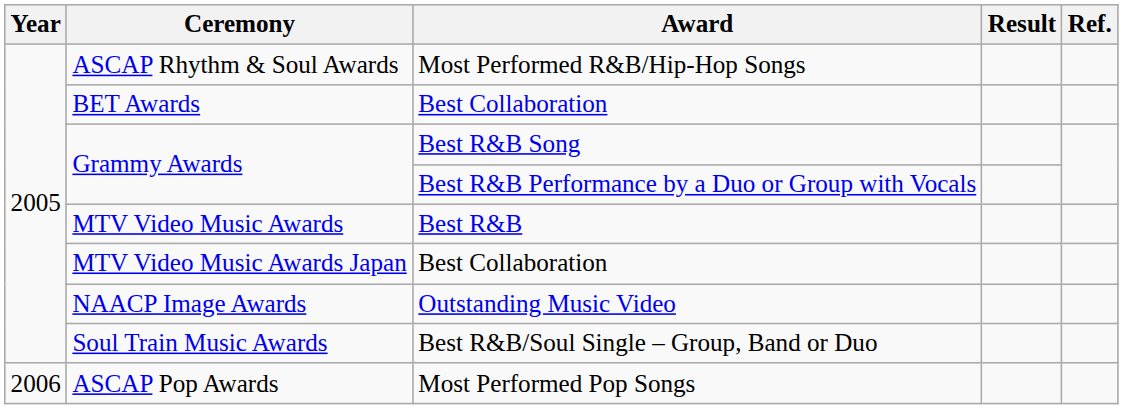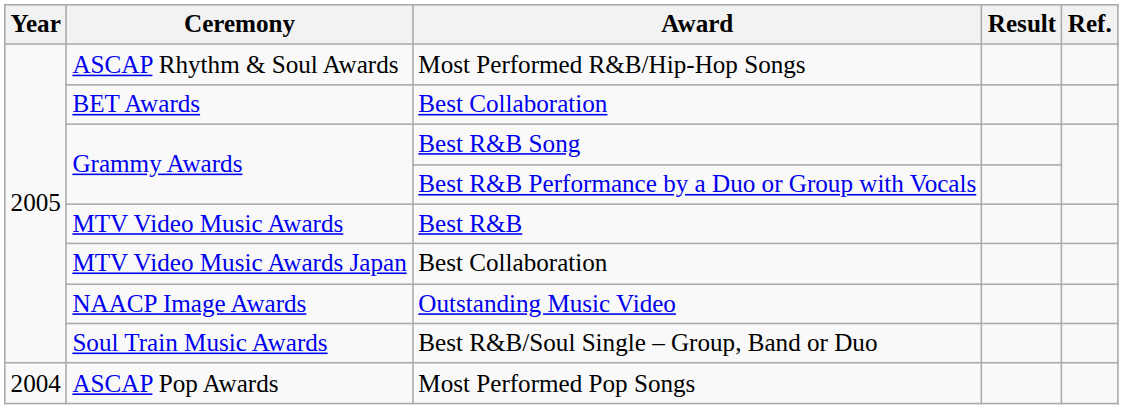 <table class="wikitable plainrowheaders">
 <tr>
 <th scope="col">Year</th>
 <th scope="col">Ceremony</th>
 <th scope="col">Award</th>
 <th scope="col">Result</th>
 <th scope="col">Ref.</th>
 </tr>
 <tr>
 <td rowspan=8>2005</td>
 <td><a href='#'>ASCAP</a> Rhythm & Soul Awards</td>
 <td>Most Performed R&B/Hip-Hop Songs</td>
 <td></td>
 <td align="center"></td>
 </tr>
 <tr>
 <td><a href='#'>BET Awards</a></td>
 <td><a href='#'>Best Collaboration</a></td>
 <td></td>
 <td align="center"></td>
 </tr>
 <tr>
 <td rowspan=2><a href='#'>Grammy Awards</a></td>
 <td><a href='#'>Best R&B Song</a></td>
 <td></td>
 <td rowspan=2 align="center"></td>
 </tr>
 <tr>
 <td><a href='#'>Best R&B Performance by a Duo or Group with Vocals</a></td>
 <td></td>
 </tr>
 <tr>
 <td><a href='#'>MTV Video Music Awards</a></td>
 <td><a href='#'>Best R&B</a></td>
 <td></td>
 <td align="center"></td>
 </tr>
 <tr>
 <td><a href='#'>MTV Video Music Awards Japan</a></td>
 <td>Best Collaboration</td>
 <td></td>
 <td align="center"></td>
 </tr>
 <tr>
 <td><a href='#'>NAACP Image Awards</a></td>
 <td><a href='#'>Outstanding Music Video</a></td>
 <td></td>
 <td align="center"></td>
 </tr>
 <tr>
 <td><a href='#'>Soul Train Music Awards</a></td>
 <td>Best R&B/Soul Single – Group, Band or Duo</td>
 <td></td>
 <td align="center"></td>
 </tr>
 <tr>
-<td rowspan=1>2006</td>
+<td rowspan=1>2004</td>
 <td><a href='#'>ASCAP</a> Pop Awards</td>
 <td>Most Performed Pop Songs</td>
 <td></td>
 <td align="center"></td>
 </tr>
 </table>
